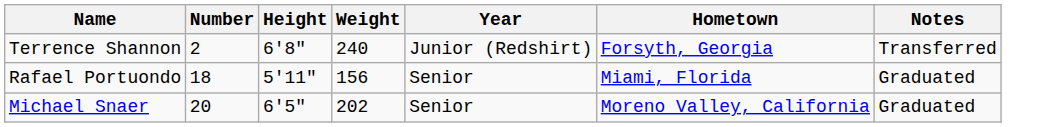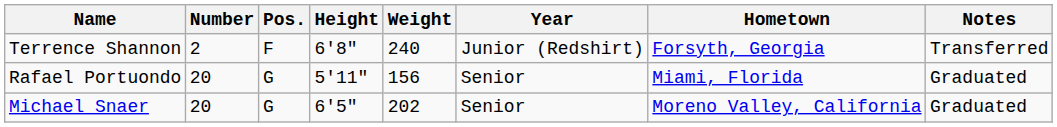 <table class="wikitable sortable" border="1">
 <tr>
 <th>Name</th>
 <th>Number</th>
+<th>Pos.</th>
 <th>Height</th>
 <th>Weight</th>
 <th>Year</th>
 <th>Hometown</th>
 <th class="unsortable">Notes</th>
 </tr>
 <tr>
 <td>Terrence Shannon</td>
 <td>2</td>
+<td>F</td>
 <td>6'8"</td>
 <td>240</td>
 <td>Junior (Redshirt)</td>
 <td><a href='#'>Forsyth, Georgia</a></td>
 <td>Transferred</td>
 </tr>
 <tr>
 <td>Rafael Portuondo</td>
-<td>18</td>
+<td>20</td>
+<td>G</td>
 <td>5'11"</td>
 <td>156</td>
 <td>Senior</td>
 <td><a href='#'>Miami, Florida</a></td>
 <td>Graduated</td>
 </tr>
 <tr>
 <td><a href='#'>Michael Snaer</a></td>
 <td>20</td>
+<td>G</td>
 <td>6'5"</td>
 <td>202</td>
 <td>Senior</td>
 <td><a href='#'>Moreno Valley, California</a></td>
 <td>Graduated</td>
 </tr>
 </table>
